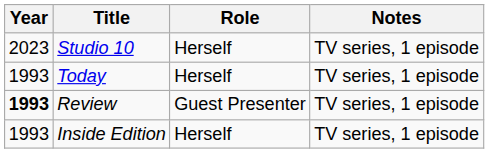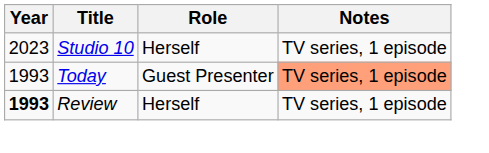 <table class="wikitable">
 <tr>
 <th>Year</th>
 <th>Title</th>
 <th>Role</th>
 <th>Notes</th>
 </tr>
 <tr>
 <td>2023</td>
 <td><em><a href='#'>Studio 10</a></em></td>
 <td>Herself</td>
 <td>TV series, 1 episode</td>
 </tr>
 <tr>
 <td>1993</td>
 <td><em><a href='#'>Today</a></em></td>
-<td>Herself</td>
-<td>TV series, 1 episode</td>
+<td>Guest Presenter</td>
+<td style="background: lightsalmon;">TV series, 1 episode</td>
 </tr>
 <tr>
 <td><strong>1993</strong></td>
 <td><em>Review</em></td>
-<td>Guest Presenter</td>
-<td>TV series, 1 episode</td>
-</tr>
-<tr>
-<td>1993</td>
-<td><em>Inside Edition</em></td>
 <td>Herself</td>
 <td>TV series, 1 episode</td>
 </tr>
 </table>
